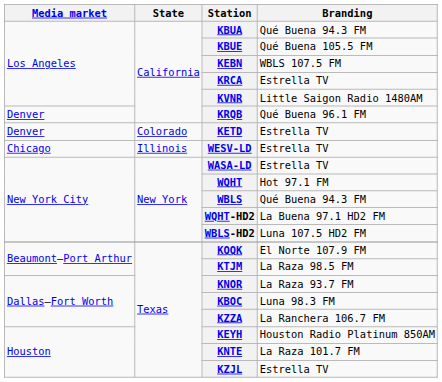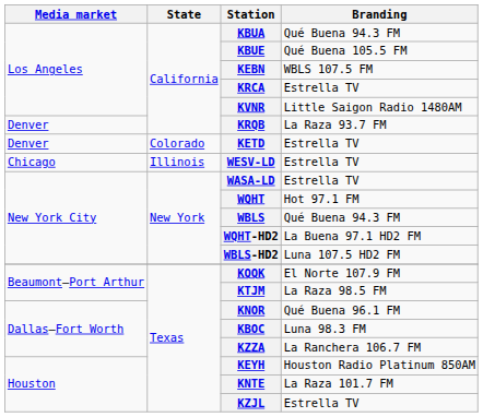 <table class="wikitable sortable">
 <tr>
 <th scope="col"><a href='#'>Media market</a></th>
 <th scope="col">State</th>
 <th scope="col">Station</th>
 <th scope="col">Branding</th>
 </tr>
 <tr>
 <td rowspan="5"><a href='#'>Los Angeles</a></td>
 <td rowspan="6"><a href='#'>California</a></td>
 <th scope="row"><a href='#'>KBUA</a></th>
 <td>Qué Buena 94.3 FM</td>
 </tr>
 <tr>
 <th scope="row"><a href='#'>KBUE</a></th>
 <td>Qué Buena 105.5 FM</td>
 </tr>
 <tr>
 <th scope="row"><a href='#'>KEBN</a></th>
 <td>WBLS 107.5 FM</td>
 </tr>
 <tr>
 <th scope="row"><a href='#'>KRCA</a></th>
 <td>Estrella TV</td>
 </tr>
 <tr>
 <th scope="row"><a href='#'>KVNR</a></th>
 <td>Little Saigon Radio 1480AM</td>
 </tr>
 <tr>
 <td><a href='#'>Denver</a></td>
 <th scope="row"><a href='#'>KRQB</a></th>
-<td>Qué Buena 96.1 FM</td>
+<td>La Raza 93.7 FM</td>
 </tr>
 <tr>
 <td><a href='#'>Denver</a></td>
 <td><a href='#'>Colorado</a></td>
 <th scope="row"><a href='#'>KETD</a></th>
 <td>Estrella TV</td>
 </tr>
 <tr>
 <td><a href='#'>Chicago</a></td>
 <td><a href='#'>Illinois</a></td>
 <th scope="row"><a href='#'>WESV-LD</a></th>
 <td>Estrella TV</td>
 </tr>
 <tr>
 <td rowspan="5"><a href='#'>New York City</a></td>
 <td rowspan="5"><a href='#'>New York</a></td>
 <th scope="row"><a href='#'>WASA-LD</a></th>
 <td>Estrella TV</td>
 </tr>
 <tr>
 <th scope="row"><a href='#'>WQHT</a></th>
 <td>Hot 97.1 FM</td>
 </tr>
 <tr>
 <th scope="row"><a href='#'>WBLS</a></th>
 <td>Qué Buena 94.3 FM</td>
 </tr>
 <tr>
 <th scope="row"><a href='#'>WQHT</a>-HD2</th>
 <td>La Buena 97.1 HD2 FM</td>
 </tr>
 <tr>
 <th scope="row"><a href='#'>WBLS</a>-HD2</th>
 <td>Luna 107.5 HD2 FM</td>
 </tr>
 <tr>
 </tr>
 <tr>
 <td rowspan="2"><a href='#'>Beaumont</a>–<a href='#'>Port Arthur</a></td>
 <td rowspan="8"><a href='#'>Texas</a></td>
 <th scope="row"><a href='#'>KQQK</a></th>
 <td>El Norte 107.9 FM</td>
 </tr>
 <tr>
 <th scope="row"><a href='#'>KTJM</a></th>
 <td>La Raza 98.5 FM</td>
 </tr>
 <tr>
 <td rowspan="3"><a href='#'>Dallas</a>–<a href='#'>Fort Worth</a></td>
 <th scope="row"><a href='#'>KNOR</a></th>
-<td>La Raza 93.7 FM</td>
+<td>Qué Buena 96.1 FM</td>
 </tr>
 <tr>
 <th scope="row"><a href='#'>KBOC</a></th>
 <td>Luna 98.3 FM</td>
 </tr>
 <tr>
 <th scope="row"><a href='#'>KZZA</a></th>
 <td>La Ranchera 106.7 FM</td>
 </tr>
 <tr>
 <td rowspan="3"><a href='#'>Houston</a></td>
 <th scope="row"><a href='#'>KEYH</a></th>
 <td>Houston Radio Platinum 850AM</td>
 </tr>
 <tr>
 <th scope="row"><a href='#'>KNTE</a></th>
 <td>La Raza 101.7 FM</td>
 </tr>
 <tr>
 <th scope="row"><a href='#'>KZJL</a></th>
 <td>Estrella TV</td>
 </tr>
 </table>
